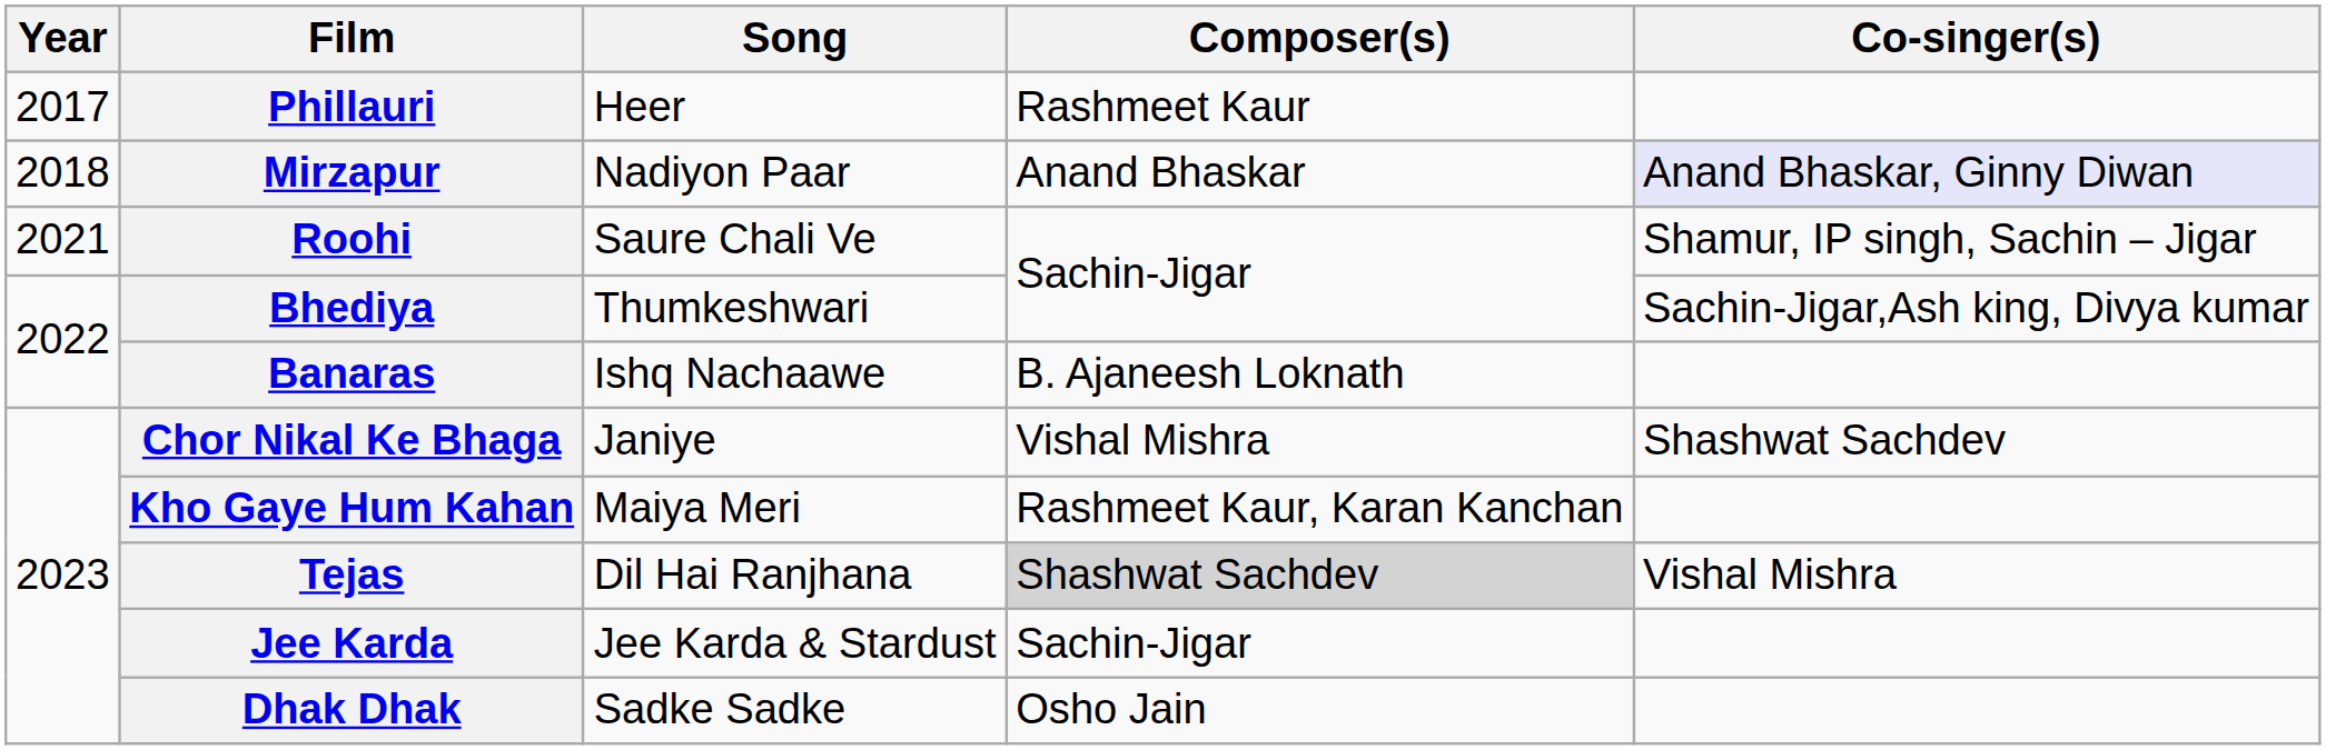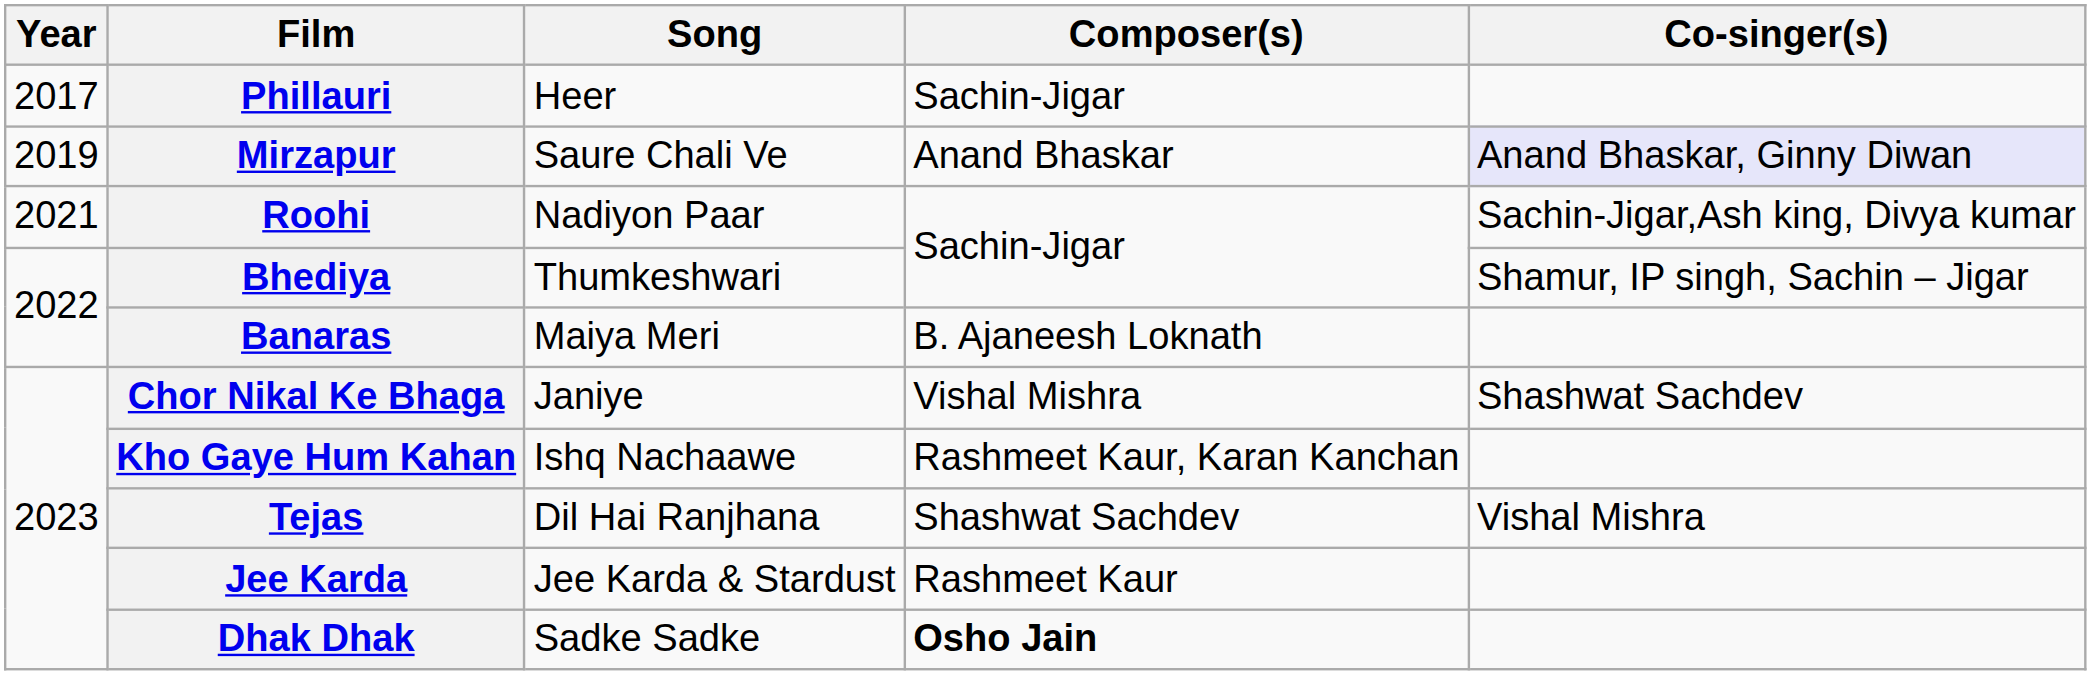 <table class="wikitable sortable">
 <tr>
 <th style="background:; text-align:center;"><strong>Year</strong></th>
 <th style="background:; text-align:center;"><strong>Film</strong></th>
 <th style="background:; text-align:center;"><strong>Song</strong></th>
 <th style="background:; text-align:center;">Composer(s)</th>
 <th style="background:; text-align:center;"><strong>Co-singer(s)</strong></th>
 </tr>
 <tr>
 <td>2017</td>
 <th><a href='#'>Phillauri</a></th>
 <td>Heer</td>
-<td>Rashmeet Kaur</td>
+<td>Sachin-Jigar</td>
 <td></td>
 </tr>
 <tr>
-<td>2018</td>
+<td>2019</td>
 <th><a href='#'>Mirzapur</a></th>
-<td>Nadiyon Paar</td>
+<td>Saure Chali Ve</td>
 <td>Anand Bhaskar</td>
 <td style="background: lavender;">Anand Bhaskar, Ginny Diwan</td>
 </tr>
 <tr>
 <td>2021</td>
 <th><a href='#'>Roohi</a></th>
-<td>Saure Chali Ve</td>
+<td>Nadiyon Paar</td>
 <td rowspan="2">Sachin-Jigar</td>
-<td>Shamur, IP singh, Sachin – Jigar</td>
+<td>Sachin-Jigar,Ash king, Divya kumar</td>
 </tr>
 <tr>
 <td rowspan="2">2022</td>
 <th><a href='#'>Bhediya</a></th>
 <td>Thumkeshwari</td>
-<td>Sachin-Jigar,Ash king, Divya kumar</td>
+<td>Shamur, IP singh, Sachin – Jigar</td>
 </tr>
 <tr>
 <th><a href='#'>Banaras</a></th>
-<td>Ishq Nachaawe</td>
+<td>Maiya Meri</td>
 <td>B. Ajaneesh Loknath</td>
 <td></td>
 </tr>
 <tr>
 <td rowspan="5">2023</td>
 <th><a href='#'>Chor Nikal Ke Bhaga</a></th>
 <td>Janiye</td>
 <td>Vishal Mishra</td>
 <td>Shashwat Sachdev</td>
 </tr>
 <tr>
 <th><a href='#'>Kho Gaye Hum Kahan</a></th>
-<td>Maiya Meri</td>
+<td>Ishq Nachaawe</td>
 <td>Rashmeet Kaur, Karan Kanchan</td>
 <td></td>
 </tr>
 <tr>
 <th><a href='#'>Tejas</a></th>
 <td>Dil Hai Ranjhana</td>
-<td style="background: lightgrey;">Shashwat Sachdev</td>
+<td>Shashwat Sachdev</td>
 <td>Vishal Mishra</td>
 </tr>
 <tr>
 <th><a href='#'>Jee Karda</a></th>
 <td>Jee Karda & Stardust</td>
-<td>Sachin-Jigar</td>
+<td>Rashmeet Kaur</td>
 <td></td>
 </tr>
 <tr>
 <th><a href='#'>Dhak Dhak</a></th>
 <td>Sadke Sadke</td>
-<td>Osho Jain</td>
+<td><strong>Osho Jain</strong></td>
 <td></td>
 </tr>
 </table>
